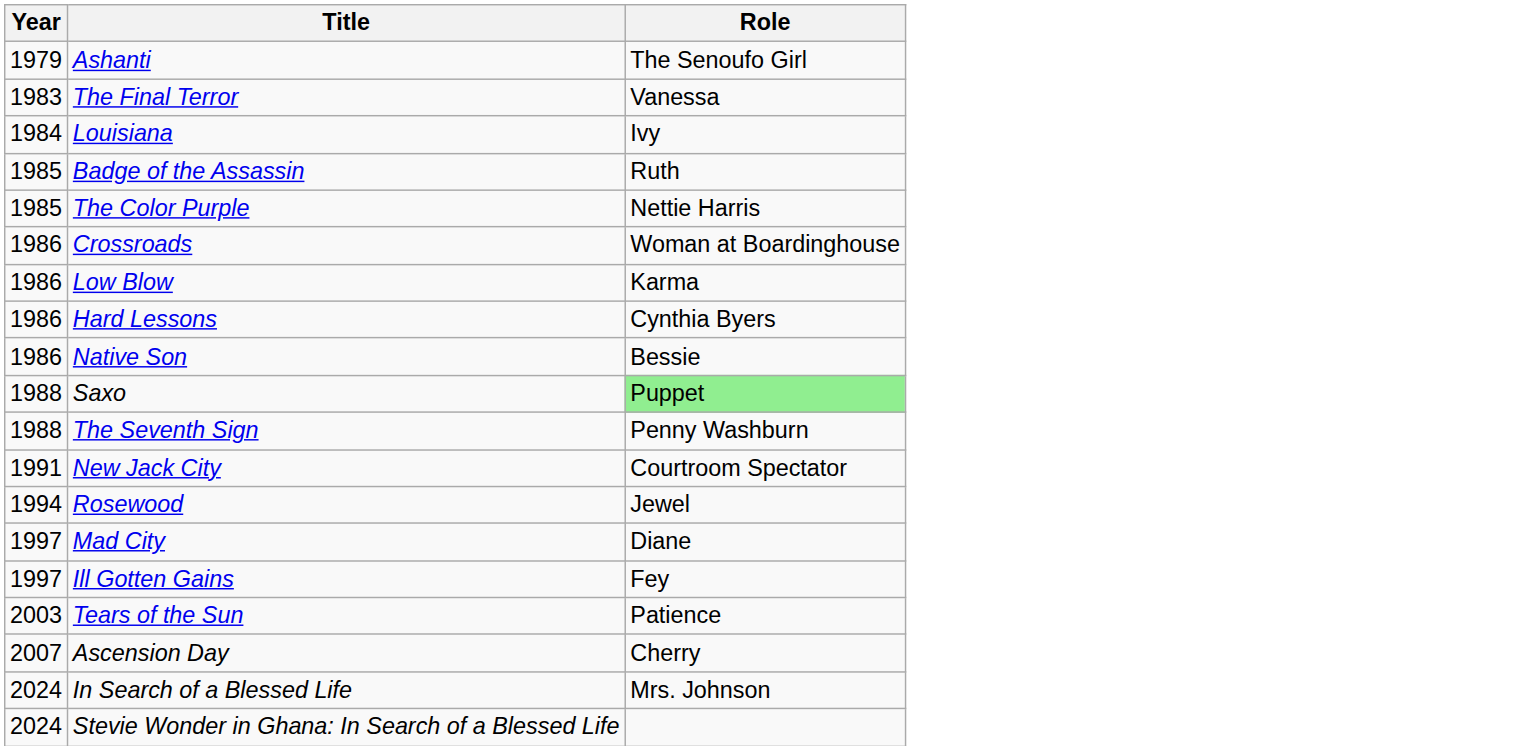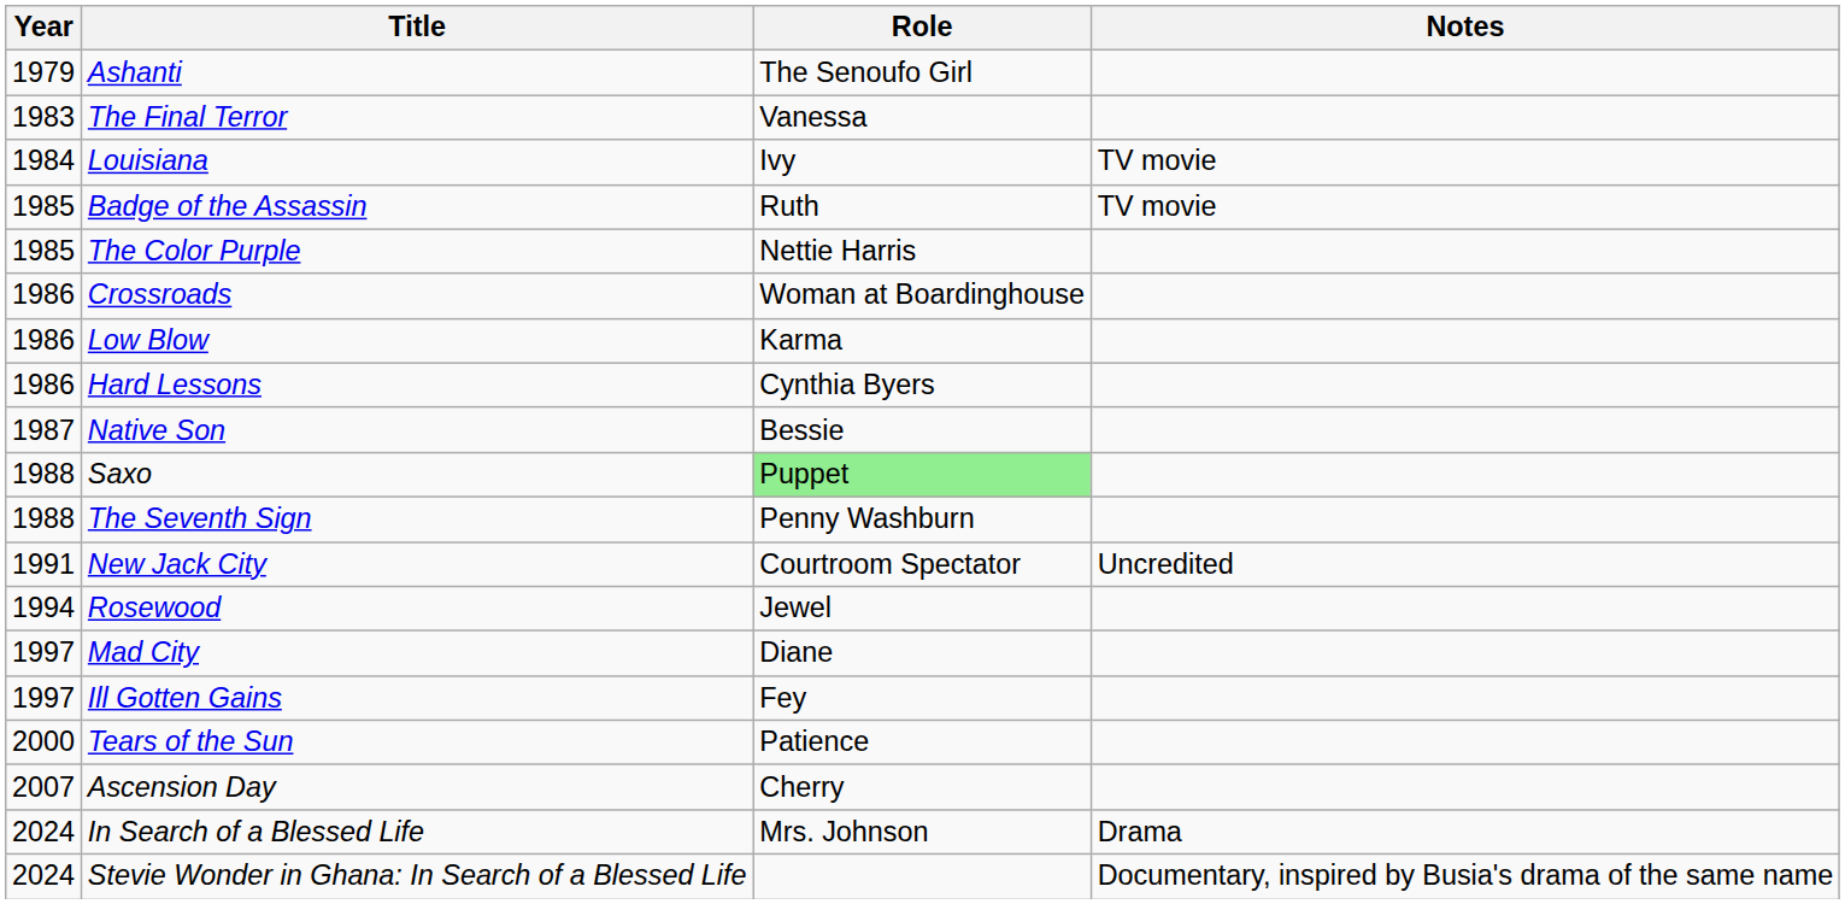 <table class="wikitable">
 <tr>
 <th>Year</th>
 <th>Title</th>
 <th>Role</th>
+<th>Notes</th>
 </tr>
 <tr>
 <td>1979</td>
 <td><em><a href='#'>Ashanti</a></em></td>
 <td>The Senoufo Girl</td>
+<td></td>
 </tr>
 <tr>
 <td>1983</td>
 <td><em><a href='#'>The Final Terror</a></em></td>
 <td>Vanessa</td>
+<td></td>
 </tr>
 <tr>
 <td>1984</td>
 <td><em><a href='#'>Louisiana</a></em></td>
 <td>Ivy</td>
+<td>TV movie</td>
 </tr>
 <tr>
 <td>1985</td>
 <td><em><a href='#'>Badge of the Assassin</a></em></td>
 <td>Ruth</td>
+<td>TV movie</td>
 </tr>
 <tr>
 <td>1985</td>
 <td><em><a href='#'>The Color Purple</a></em></td>
 <td>Nettie Harris</td>
+<td></td>
 </tr>
 <tr>
 <td>1986</td>
 <td><em><a href='#'>Crossroads</a></em></td>
 <td>Woman at Boardinghouse</td>
+<td></td>
 </tr>
 <tr>
 <td>1986</td>
 <td><em><a href='#'>Low Blow</a></em></td>
 <td>Karma</td>
+<td></td>
 </tr>
 <tr>
 <td>1986</td>
 <td><em><a href='#'>Hard Lessons</a></em></td>
 <td>Cynthia Byers</td>
+<td></td>
 </tr>
 <tr>
-<td>1986</td>
+<td>1987</td>
 <td><em><a href='#'>Native Son</a></em></td>
 <td>Bessie</td>
+<td></td>
 </tr>
 <tr>
 <td>1988</td>
 <td><em>Saxo</em></td>
 <td style="background: lightgreen;">Puppet</td>
+<td></td>
 </tr>
 <tr>
 <td>1988</td>
 <td><em><a href='#'>The Seventh Sign</a></em></td>
 <td>Penny Washburn</td>
+<td></td>
 </tr>
 <tr>
 <td>1991</td>
 <td><em><a href='#'>New Jack City</a></em></td>
 <td>Courtroom Spectator</td>
+<td>Uncredited</td>
 </tr>
 <tr>
 <td>1994</td>
 <td><em><a href='#'>Rosewood</a></em></td>
 <td>Jewel</td>
+<td></td>
 </tr>
 <tr>
 <td>1997</td>
 <td><em><a href='#'>Mad City</a></em></td>
 <td>Diane</td>
+<td></td>
 </tr>
 <tr>
 <td>1997</td>
 <td><em><a href='#'>Ill Gotten Gains</a></em></td>
 <td>Fey</td>
+<td></td>
 </tr>
 <tr>
-<td>2003</td>
+<td>2000</td>
 <td><em><a href='#'>Tears of the Sun</a></em></td>
 <td>Patience</td>
+<td></td>
 </tr>
 <tr>
 <td>2007</td>
 <td><em>Ascension Day</em></td>
 <td>Cherry</td>
+<td></td>
 </tr>
 <tr>
 <td>2024</td>
 <td><em>In Search of a Blessed Life</em></td>
 <td>Mrs. Johnson</td>
+<td>Drama</td>
 </tr>
 <tr>
 <td>2024</td>
 <td><em>Stevie Wonder in Ghana: In Search of a Blessed Life</em></td>
 <td></td>
+<td>Documentary, inspired by Busia's drama of the same name</td>
 </tr>
 </table>
